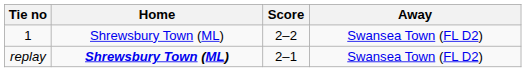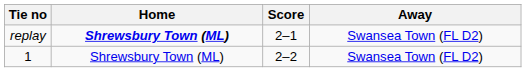 <table class="wikitable" style="text-align:center">
 <tr>
 <th width=50>Tie no</th>
 <th width=250>Home</th>
 <th width=50>Score</th>
 <th width=250>Away</th>
 </tr>
 <tr>
+<td><em>replay</em></td>
+<td><strong><em><a href='#'>Shrewsbury Town</a><strong> (<a href='#'>ML</a>)<em></td>
+<td></em>2–1<em></td>
+<td></em><a href='#'>Swansea Town</a> (<a href='#'>FL D2</a>)<em></td>
+</tr>
+<tr>
 <td>1</td>
 <td><a href='#'>Shrewsbury Town</a> (<a href='#'>ML</a>)</td>
 <td>2–2</td>
 <td><a href='#'>Swansea Town</a> (<a href='#'>FL D2</a>)</td>
 </tr>
-<tr>
-<td><em>replay</em></td>
-<td><strong><em><a href='#'>Shrewsbury Town</a><strong> (<a href='#'>ML</a>)<em></td>
-<td></em>2–1<em></td>
-<td></em><a href='#'>Swansea Town</a> (<a href='#'>FL D2</a>)<em></td>
-</tr>
 </table>
